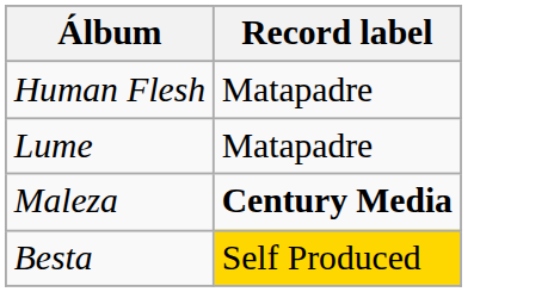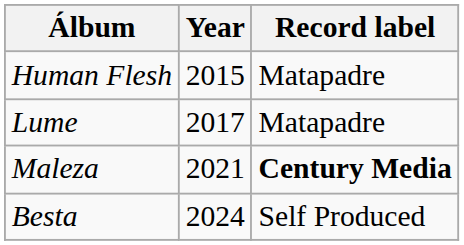 <table class="wikitable">
 <tr>
 <th>Álbum</th>
+<th>Year</th>
 <th>Record label</th>
 </tr>
 <tr>
 <td><em>Human Flesh</em></td>
+<td>2015</td>
 <td>Matapadre</td>
 </tr>
 <tr>
 <td><em>Lume</em></td>
+<td>2017</td>
 <td>Matapadre</td>
 </tr>
 <tr>
 <td><em>Maleza</em></td>
+<td>2021</td>
 <td><strong>Century Media</strong></td>
 </tr>
 <tr>
 <td><em>Besta</em></td>
-<td style="background: gold;">Self Produced</td>
+<td>2024</td>
+<td>Self Produced</td>
 </tr>
 </table>
